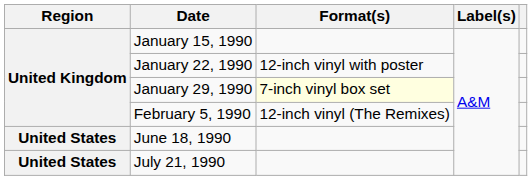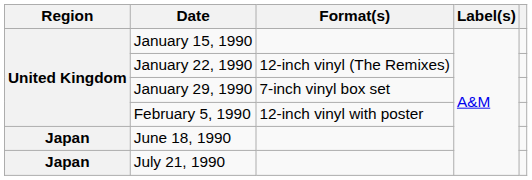 <table class="wikitable plainrowheaders">
 <tr>
 <th scope="col">Region</th>
 <th scope="col">Date</th>
 <th scope="col">Format(s)</th>
 <th scope="col">Label(s)</th>
 <th scope="col"></th>
 </tr>
 <tr>
 <th scope="row" rowspan="4">United Kingdom</th>
 <td>January 15, 1990</td>
 <td></td>
 <td rowspan="6"><a href='#'>A&M</a></td>
 <td align="center"></td>
 </tr>
 <tr>
 <td>January 22, 1990</td>
+<td>12-inch vinyl (The Remixes)</td>
+<td align="center"></td>
+</tr>
+<tr>
+<td>January 29, 1990</td>
+<td>7-inch vinyl box set</td>
+<td align="center"></td>
+</tr>
+<tr>
+<td>February 5, 1990</td>
 <td>12-inch vinyl with poster</td>
 <td align="center"></td>
 </tr>
 <tr>
-<td>January 29, 1990</td>
-<td style="background: lightyellow;">7-inch vinyl box set</td>
-<td align="center"></td>
-</tr>
-<tr>
-<td>February 5, 1990</td>
-<td>12-inch vinyl (The Remixes)</td>
-<td align="center"></td>
-</tr>
-<tr>
-<th scope="row">United States</th>
+<th scope="row">Japan</th>
 <td>June 18, 1990</td>
 <td></td>
 <td align="center"></td>
 </tr>
 <tr>
-<th scope="row">United States</th>
+<th scope="row">Japan</th>
 <td>July 21, 1990</td>
 <td></td>
 <td align="center"></td>
 </tr>
 </table>
